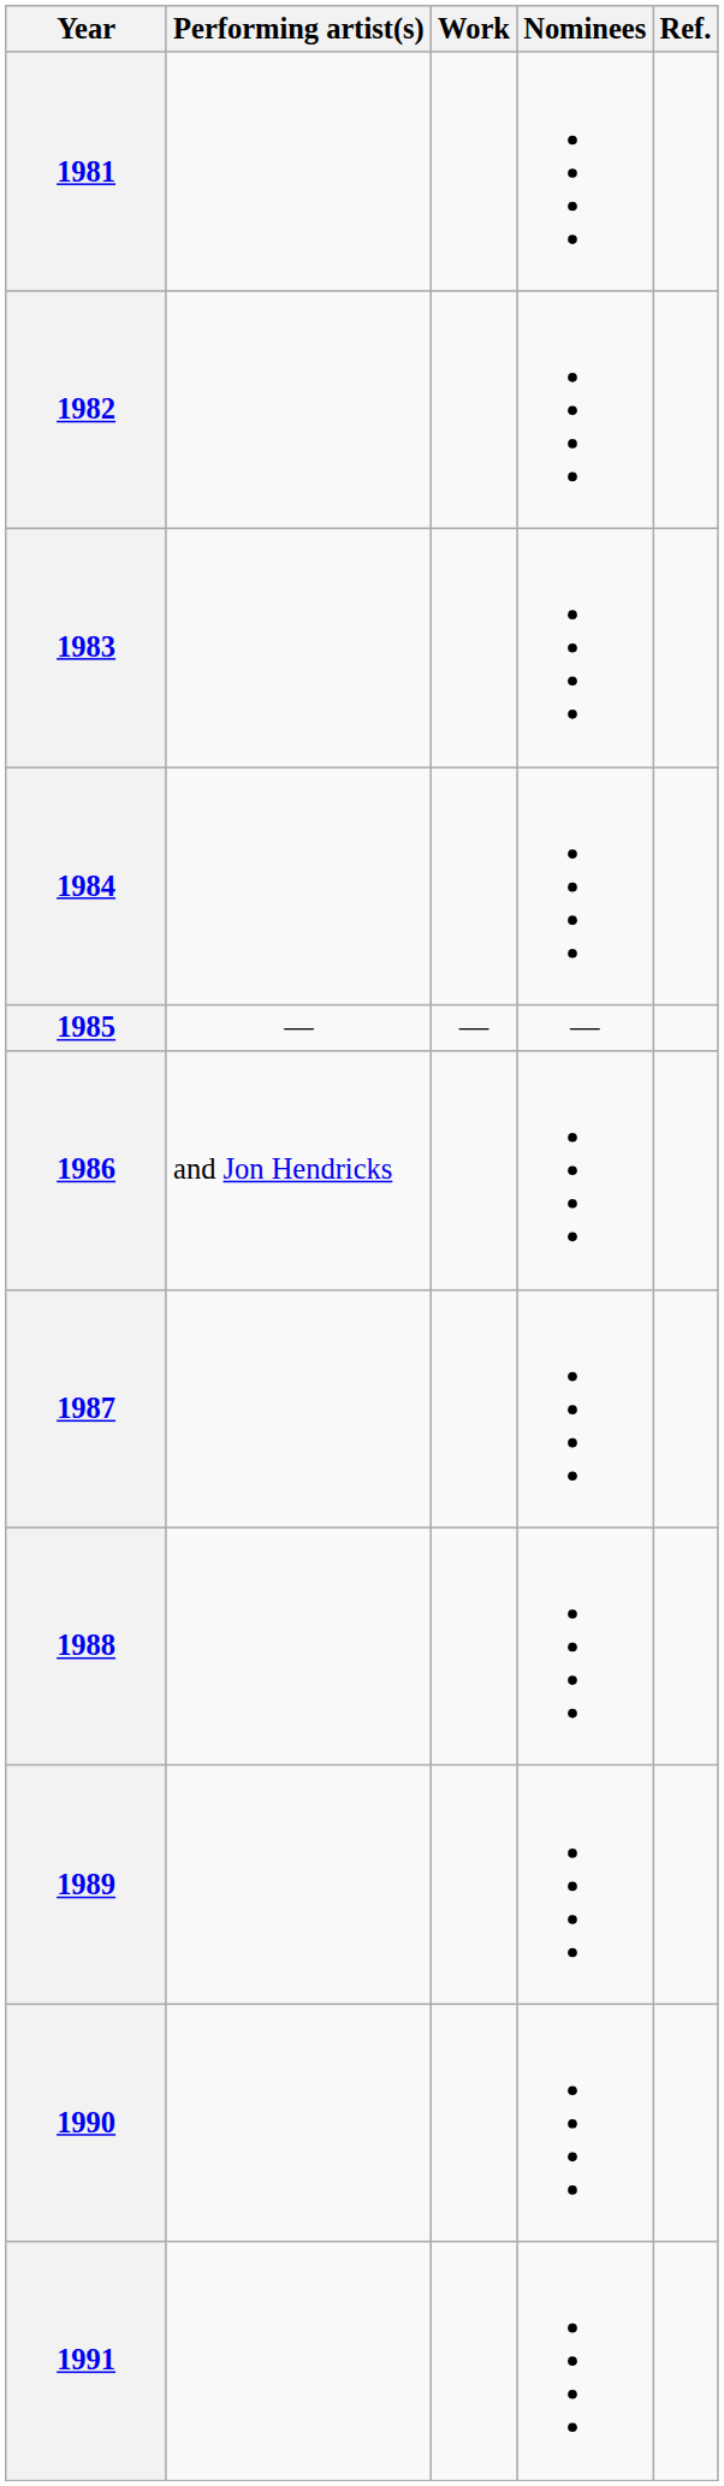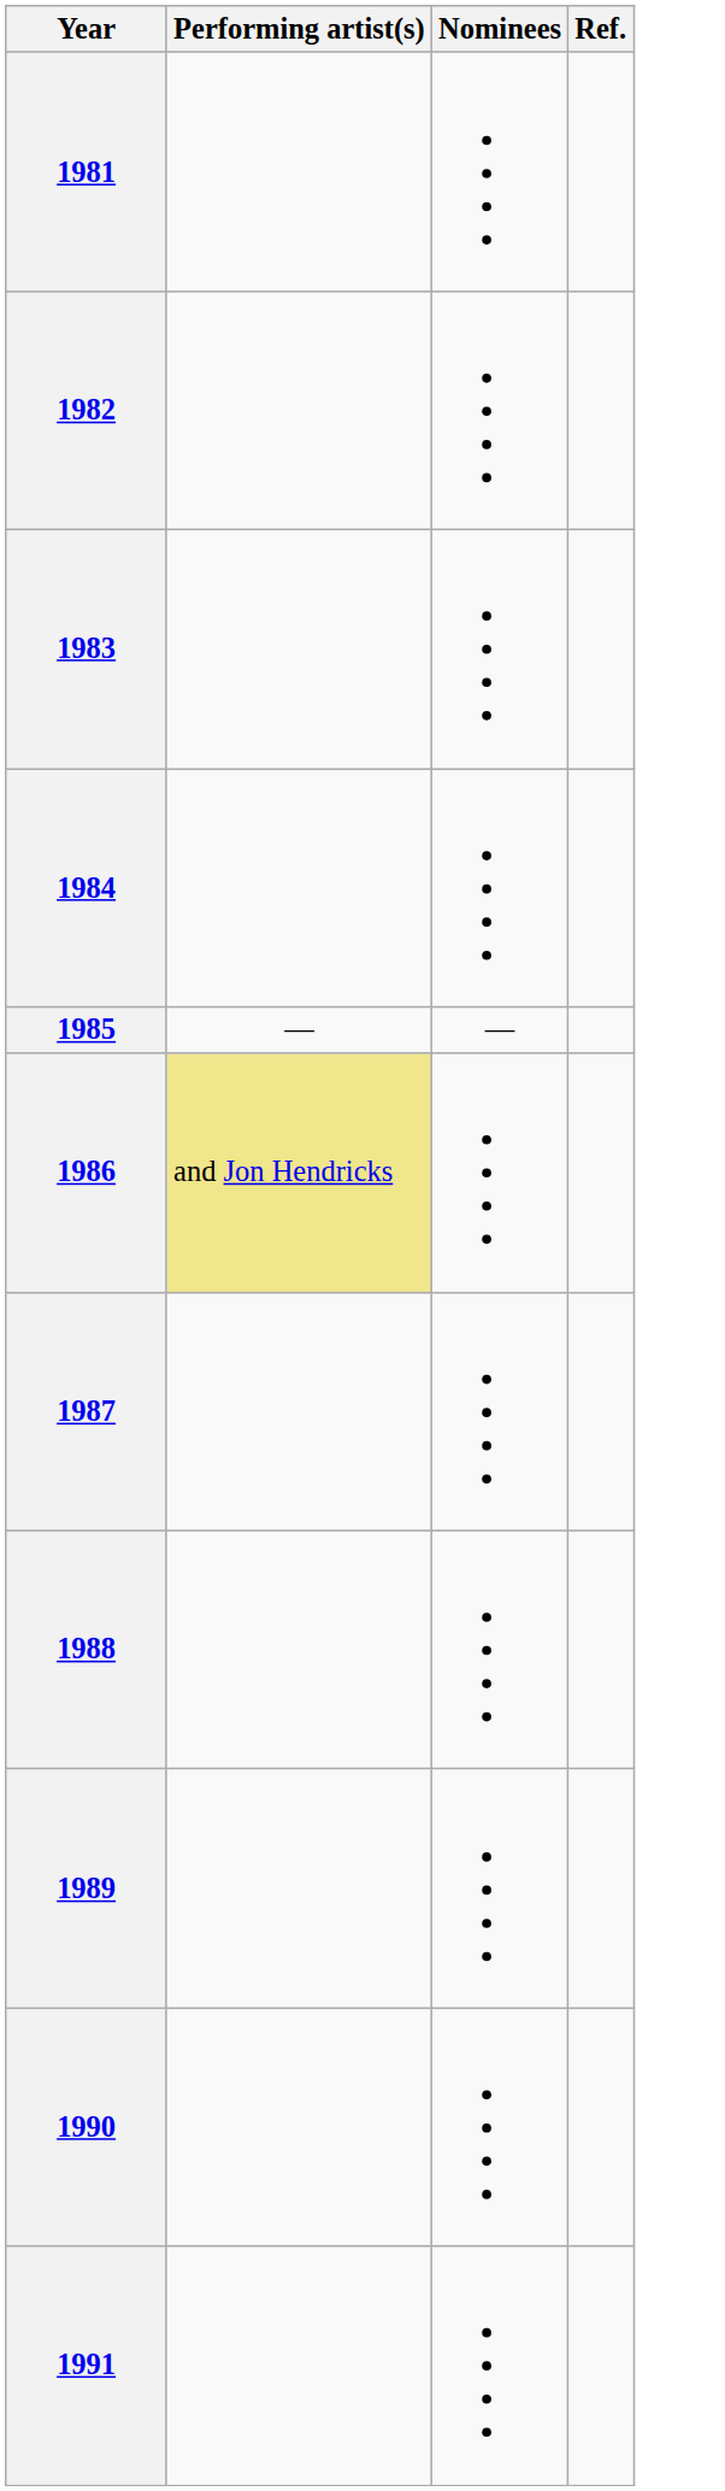 <table class="wikitable sortable">
 <tr>
 <th scope="col" style="width:5em;">Year</th>
 <th scope="col">Performing artist(s)</th>
-<th scope="col">Work</th>
 <th scope="col" class="unsortable">Nominees</th>
 <th scope="col" class="unsortable">Ref.</th>
 </tr>
 <tr>
 <th scope="row"><a href='#'>1981</a></th>
-<td></td>
 <td></td>
 <td><br><ul><li></li><li></li><li></li><li></li></ul></td>
 <td align="center"></td>
 </tr>
 <tr>
 <th scope="row"><a href='#'>1982</a></th>
 <td></td>
-<td></td>
 <td><br><ul><li></li><li></li><li></li><li></li></ul></td>
 <td align="center"></td>
 </tr>
 <tr>
 <th scope="row"><a href='#'>1983</a></th>
 <td></td>
-<td></td>
 <td><br><ul><li></li><li></li><li></li><li></li></ul></td>
 <td align="center"></td>
 </tr>
 <tr>
 <th scope="row"><a href='#'>1984</a></th>
-<td></td>
 <td></td>
 <td><br><ul><li></li><li></li><li></li><li></li></ul></td>
 <td align="center"></td>
 </tr>
 <tr>
 <th scope="row"><a href='#'>1985</a></th>
 <td align="center">—</td>
 <td align="center">—</td>
-<td align="center">—</td>
 <td align="center"></td>
 </tr>
 <tr>
 <th scope="row"><a href='#'>1986</a></th>
-<td> and <a href='#'>Jon Hendricks</a></td>
-<td></td>
+<td style="background: khaki;"> and <a href='#'>Jon Hendricks</a></td>
 <td><br><ul><li></li><li></li><li></li><li></li></ul></td>
 <td align="center"></td>
 </tr>
 <tr>
 <th scope="row"><a href='#'>1987</a></th>
-<td></td>
 <td></td>
 <td><br><ul><li></li><li></li><li></li><li></li></ul></td>
 <td align="center"></td>
 </tr>
 <tr>
 <th scope="row"><a href='#'>1988</a></th>
 <td></td>
-<td></td>
 <td><br><ul><li></li><li></li><li></li><li></li></ul></td>
 <td align="center"></td>
 </tr>
 <tr>
 <th scope="row"><a href='#'>1989</a></th>
-<td></td>
 <td></td>
 <td><br><ul><li></li><li></li><li></li><li></li></ul></td>
 <td align="center"></td>
 </tr>
 <tr>
 <th scope="row"><a href='#'>1990</a></th>
 <td></td>
-<td></td>
 <td><br><ul><li></li><li></li><li></li><li></li></ul></td>
 <td align="center"></td>
 </tr>
 <tr>
 <th scope="row"><a href='#'>1991</a></th>
 <td></td>
-<td></td>
 <td><br><ul><li></li><li></li><li></li><li></li></ul></td>
 <td align="center"></td>
 </tr>
 </table>
